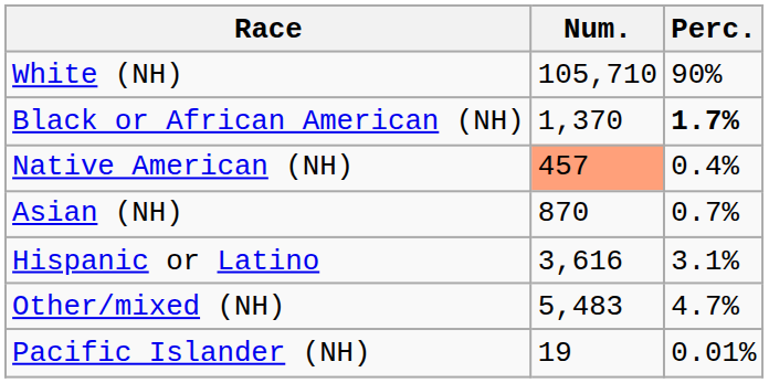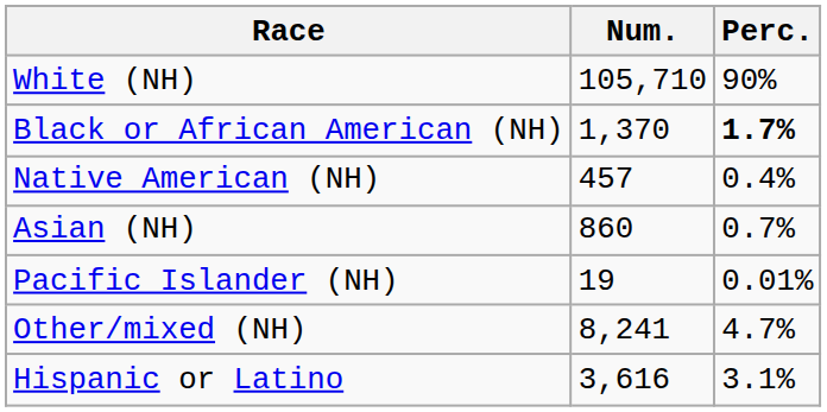 <table class="wikitable">
 <tr>
 <th>Race</th>
 <th>Num.</th>
 <th>Perc.</th>
 </tr>
 <tr>
 <td><a href='#'>White</a> (NH)</td>
 <td>105,710</td>
 <td>90%</td>
 </tr>
 <tr>
 <td><a href='#'>Black or African American</a> (NH)</td>
 <td>1,370</td>
 <td><strong>1.7%</strong></td>
 </tr>
 <tr>
 <td><a href='#'>Native American</a> (NH)</td>
-<td style="background: lightsalmon;">457</td>
+<td>457</td>
 <td>0.4%</td>
 </tr>
 <tr>
 <td><a href='#'>Asian</a> (NH)</td>
-<td>870</td>
+<td>860</td>
 <td>0.7%</td>
+</tr>
+<tr>
+<td><a href='#'>Pacific Islander</a> (NH)</td>
+<td>19</td>
+<td>0.01%</td>
+</tr>
+<tr>
+<td><a href='#'>Other/mixed</a> (NH)</td>
+<td>8,241</td>
+<td>4.7%</td>
 </tr>
 <tr>
 <td><a href='#'>Hispanic</a> or <a href='#'>Latino</a></td>
 <td>3,616</td>
 <td>3.1%</td>
 </tr>
-<tr>
-<td><a href='#'>Other/mixed</a> (NH)</td>
-<td>5,483</td>
-<td>4.7%</td>
-</tr>
-<tr>
-<td><a href='#'>Pacific Islander</a> (NH)</td>
-<td>19</td>
-<td>0.01%</td>
-</tr>
 </table>
